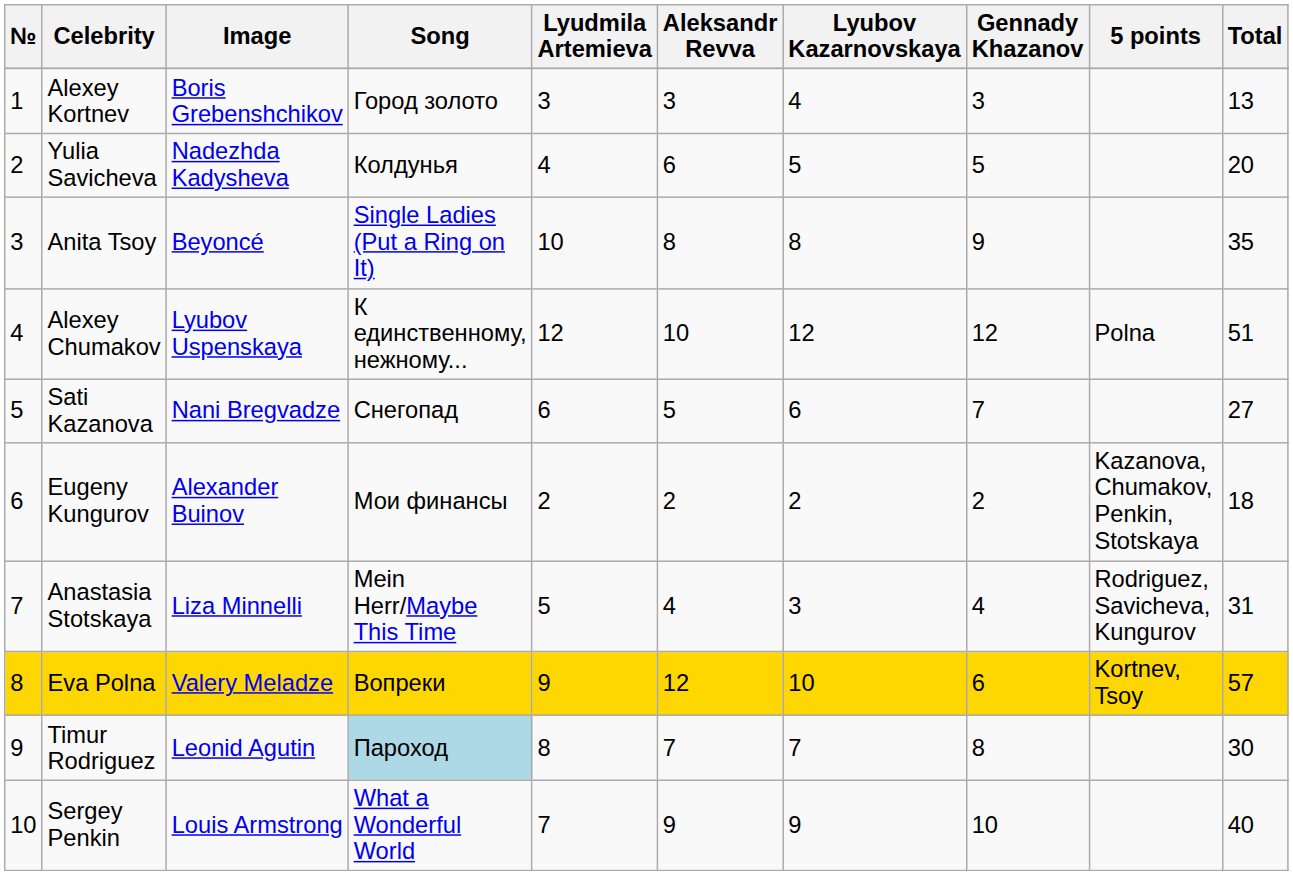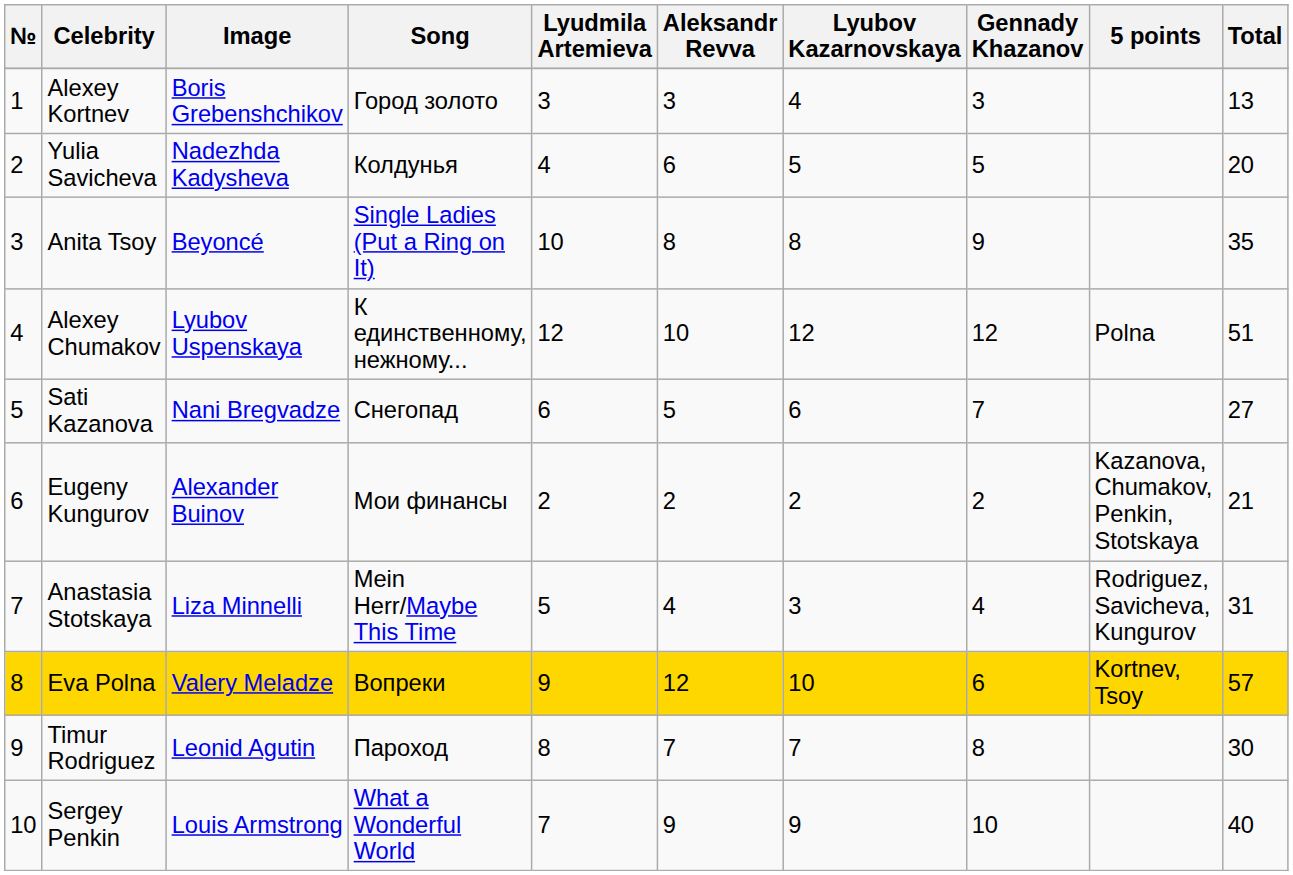 <table class="wikitable sortable">
 <tr>
 <th>№</th>
 <th>Celebrity</th>
 <th>Image</th>
 <th>Song</th>
 <th width=20>Lyudmila Artemieva</th>
 <th width=20>Aleksandr Revva</th>
 <th width=20>Lyubov Kazarnovskaya</th>
 <th width=20>Gennady Khazanov</th>
 <th width=100>5 points</th>
 <th>Total</th>
 </tr>
 <tr>
 </tr>
 <tr>
 <td>1</td>
 <td>Alexey Kortnev</td>
 <td><a href='#'>Boris Grebenshchikov</a></td>
 <td>Город золото</td>
 <td>3</td>
 <td>3</td>
 <td>4</td>
 <td>3</td>
 <td></td>
 <td>13</td>
 </tr>
 <tr>
 <td>2</td>
 <td>Yulia Savicheva</td>
 <td><a href='#'>Nadezhda Kadysheva</a></td>
 <td>Колдунья</td>
 <td>4</td>
 <td>6</td>
 <td>5</td>
 <td>5</td>
 <td></td>
 <td>20</td>
 </tr>
 <tr>
 <td>3</td>
 <td>Anita Tsoy</td>
 <td><a href='#'>Beyoncé</a></td>
 <td><a href='#'>Single Ladies (Put a Ring on It)</a></td>
 <td>10</td>
 <td>8</td>
 <td>8</td>
 <td>9</td>
 <td></td>
 <td>35</td>
 </tr>
 <tr>
 <td>4</td>
 <td>Alexey Chumakov</td>
 <td><a href='#'>Lyubov Uspenskaya</a></td>
 <td>К единственному, нежному...</td>
 <td>12</td>
 <td>10</td>
 <td>12</td>
 <td>12</td>
 <td>Polna</td>
 <td>51</td>
 </tr>
 <tr>
 <td>5</td>
 <td>Sati Kazanova</td>
 <td><a href='#'>Nani Bregvadze</a></td>
 <td>Снегопад</td>
 <td>6</td>
 <td>5</td>
 <td>6</td>
 <td>7</td>
 <td></td>
 <td>27</td>
 </tr>
 <tr>
 <td>6</td>
 <td>Eugeny Kungurov</td>
 <td><a href='#'>Alexander Buinov</a></td>
 <td>Мои финансы</td>
 <td>2</td>
 <td>2</td>
 <td>2</td>
 <td>2</td>
 <td>Kazanova, Chumakov, Penkin, Stotskaya</td>
-<td>18</td>
+<td>21</td>
 </tr>
 <tr>
 <td>7</td>
 <td>Anastasia Stotskaya</td>
 <td><a href='#'>Liza Minnelli</a></td>
 <td>Mein Herr/<a href='#'>Maybe This Time</a></td>
 <td>5</td>
 <td>4</td>
 <td>3</td>
 <td>4</td>
 <td>Rodriguez, Savicheva, Kungurov</td>
 <td>31</td>
 </tr>
 <tr style="background: gold">
 <td>8</td>
 <td>Eva Polna</td>
 <td><a href='#'>Valery Meladze</a></td>
 <td>Вопреки</td>
 <td>9</td>
 <td>12</td>
 <td>10</td>
 <td>6</td>
 <td>Kortnev, Tsoy</td>
 <td>57</td>
 </tr>
 <tr>
 <td>9</td>
 <td>Timur Rodriguez</td>
 <td><a href='#'>Leonid Agutin</a></td>
-<td style="background: lightblue;">Пароход</td>
+<td>Пароход</td>
 <td>8</td>
 <td>7</td>
 <td>7</td>
 <td>8</td>
 <td></td>
 <td>30</td>
 </tr>
 <tr>
 <td>10</td>
 <td>Sergey Penkin</td>
 <td><a href='#'>Louis Armstrong</a></td>
 <td><a href='#'>What a Wonderful World</a></td>
 <td>7</td>
 <td>9</td>
 <td>9</td>
 <td>10</td>
 <td></td>
 <td>40</td>
 </tr>
 </table>
